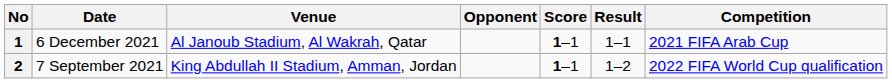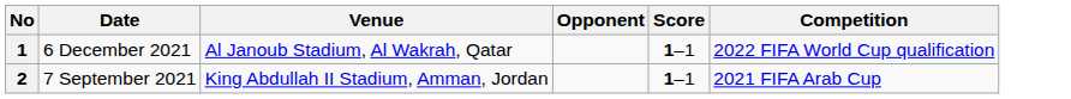 <table class="wikitable" style="font-size:95%;">
 <tr>
 <th>No</th>
 <th>Date</th>
 <th>Venue</th>
 <th>Opponent</th>
 <th>Score</th>
-<th>Result</th>
 <th>Competition</th>
 </tr>
 <tr>
 <th scope=row>1</th>
 <td>6 December 2021</td>
 <td><a href='#'>Al Janoub Stadium</a>, <a href='#'>Al Wakrah</a>, Qatar</td>
 <td></td>
 <td align=center><strong>1</strong>–1</td>
-<td align=center>1–1</td>
-<td><a href='#'>2021 FIFA Arab Cup</a></td>
+<td><a href='#'>2022 FIFA World Cup qualification</a></td>
 </tr>
 <tr>
 <th scope=row>2</th>
 <td>7 September 2021</td>
 <td><a href='#'>King Abdullah II Stadium</a>, <a href='#'>Amman</a>, Jordan</td>
 <td></td>
 <td align=center><strong>1</strong>–1</td>
-<td align=center>1–2</td>
-<td><a href='#'>2022 FIFA World Cup qualification</a></td>
+<td><a href='#'>2021 FIFA Arab Cup</a></td>
 </tr>
 </table>
